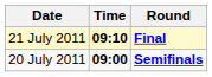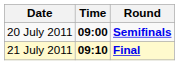 <table class="wikitable">
 <tr>
 <th>Date</th>
 <th>Time</th>
 <th>Round</th>
 </tr>
+<tr>
+<td>20 July 2011</td>
+<td><strong>09:00</strong></td>
+<td><strong><a href='#'>Semifinals</a></strong></td>
+</tr>
 <tr style=background:lemonchiffon>
 <td>21 July 2011</td>
 <td><strong>09:10</strong></td>
 <td><strong><a href='#'>Final</a></strong></td>
 </tr>
-<tr>
-<td>20 July 2011</td>
-<td><strong>09:00</strong></td>
-<td><strong><a href='#'>Semifinals</a></strong></td>
-</tr>
 </table>
